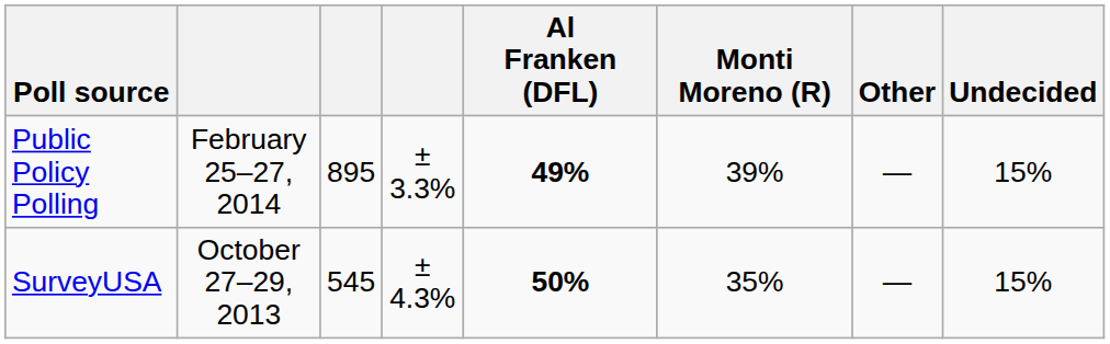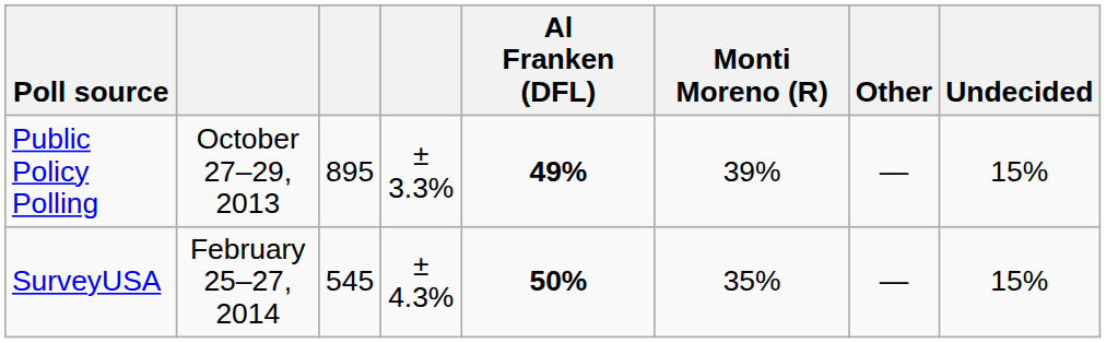 <table class="wikitable" style="text-align:center">
 <tr valign= bottom>
 <th>Poll source</th>
 <th></th>
 <th></th>
 <th></th>
 <th style="width:100px;">Al<br>Franken (DFL)</th>
 <th style="width:100px;">Monti<br>Moreno (R)</th>
 <th>Other</th>
 <th>Undecided</th>
 </tr>
 <tr>
 <td align=left><a href='#'>Public Policy Polling</a></td>
-<td>February 25–27, 2014</td>
+<td>October 27–29, 2013</td>
 <td>895</td>
 <td>± 3.3%</td>
 <td><strong>49%</strong></td>
 <td>39%</td>
 <td>—</td>
 <td>15%</td>
 </tr>
 <tr>
 <td align=left><a href='#'>SurveyUSA</a></td>
-<td>October 27–29, 2013</td>
+<td>February 25–27, 2014</td>
 <td>545</td>
 <td>± 4.3%</td>
 <td><strong>50%</strong></td>
 <td>35%</td>
 <td>—</td>
 <td>15%</td>
 </tr>
 </table>
